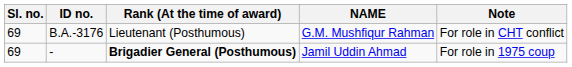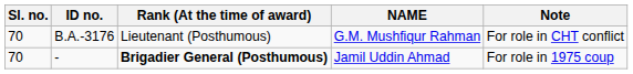 <table class ="wikitable">
 <tr>
 <th>Sl. no.</th>
 <th>ID no.</th>
 <th>Rank (At the time of award)</th>
 <th>NAME</th>
 <th>Note</th>
 </tr>
 <tr>
-<td>69</td>
+<td>70</td>
 <td>B.A.-3176</td>
 <td>Lieutenant (Posthumous)</td>
 <td><a href='#'>G.M. Mushfiqur Rahman</a></td>
 <td>For role in <a href='#'>CHT</a> conflict</td>
 </tr>
 <tr>
-<td>69</td>
+<td>70</td>
 <td>-</td>
 <td><strong>Brigadier General (Posthumous)</strong></td>
 <td><a href='#'>Jamil Uddin Ahmad</a></td>
 <td>For role in <a href='#'>1975 coup</a></td>
 </tr>
 </table>
